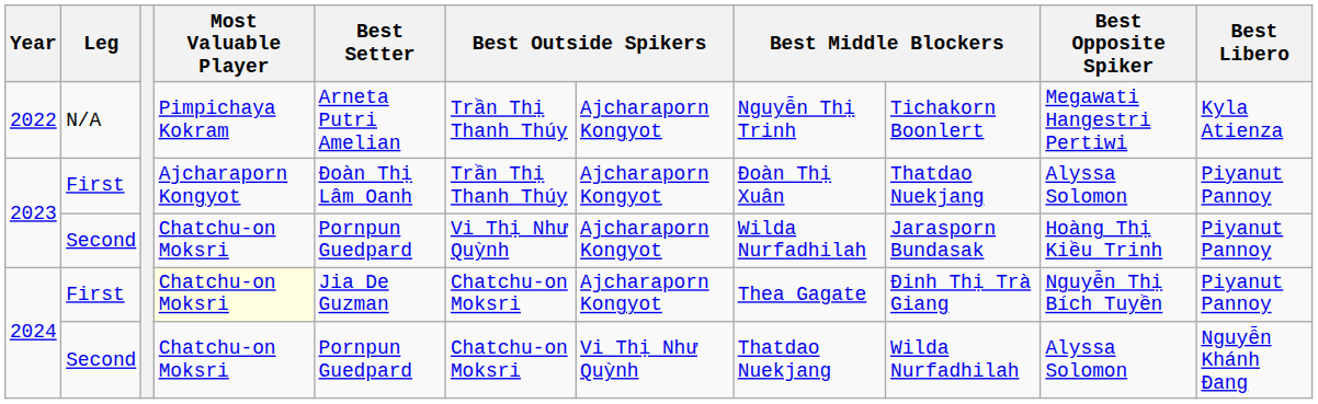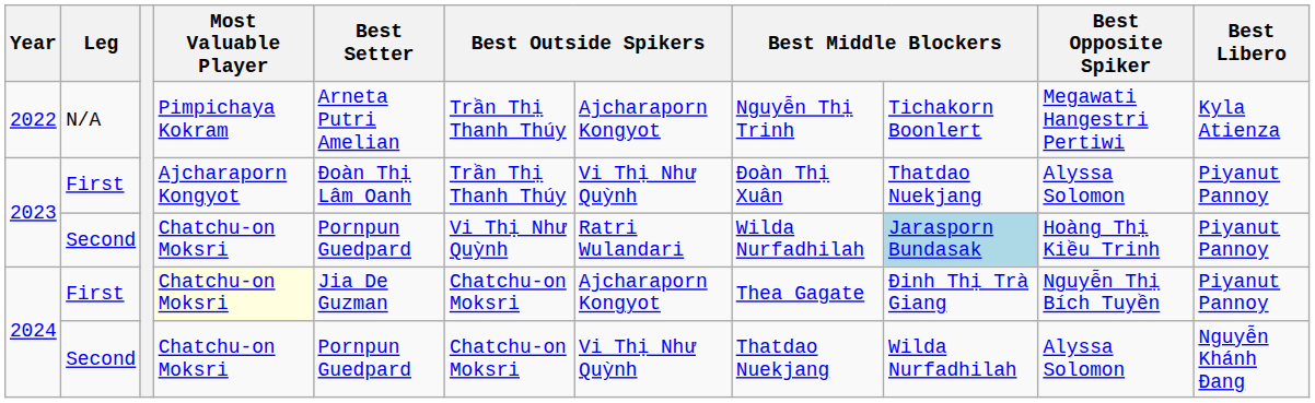 <table class="wikitable">
 <tr>
 <th>Year</th>
 <th>Leg</th>
 <th width=1% rowspan=6 bgcolor=#ffffff></th>
 <th>Most Valuable Player</th>
 <th>Best Setter</th>
 <th colspan=2>Best Outside Spikers</th>
 <th colspan=2>Best Middle Blockers</th>
 <th>Best Opposite Spiker</th>
 <th>Best Libero</th>
 </tr>
 <tr>
 <td align=center><a href='#'>2022</a></td>
 <td align=left> N/A</td>
 <td> <a href='#'>Pimpichaya Kokram</a></td>
 <td> <a href='#'>Arneta Putri Amelian</a></td>
 <td> <a href='#'>Trần Thị Thanh Thúy</a></td>
 <td> <a href='#'>Ajcharaporn Kongyot</a></td>
 <td> <a href='#'>Nguyễn Thị Trinh</a></td>
 <td> <a href='#'>Tichakorn Boonlert</a></td>
 <td> <a href='#'>Megawati Hangestri Pertiwi</a></td>
 <td> <a href='#'>Kyla Atienza</a></td>
 </tr>
 <tr>
 <td align=center rowspan=2><a href='#'>2023</a></td>
 <td align=left> <a href='#'>First</a></td>
 <td> <a href='#'>Ajcharaporn Kongyot</a></td>
 <td> <a href='#'>Đoàn Thị Lâm Oanh</a></td>
 <td> <a href='#'>Trần Thị Thanh Thúy</a></td>
-<td> <a href='#'>Ajcharaporn Kongyot</a></td>
+<td> <a href='#'>Vi Thị Như Quỳnh</a></td>
 <td> <a href='#'>Đoàn Thị Xuân</a></td>
 <td> <a href='#'>Thatdao Nuekjang</a></td>
 <td> <a href='#'>Alyssa Solomon</a></td>
 <td> <a href='#'>Piyanut Pannoy</a></td>
 </tr>
 <tr>
 <td align=left> <a href='#'>Second</a></td>
 <td> <a href='#'>Chatchu-on Moksri</a></td>
 <td> <a href='#'>Pornpun Guedpard</a></td>
 <td> <a href='#'>Vi Thị Như Quỳnh</a></td>
-<td> <a href='#'>Ajcharaporn Kongyot</a></td>
+<td> <a href='#'>Ratri Wulandari</a></td>
 <td> <a href='#'>Wilda Nurfadhilah</a></td>
-<td> <a href='#'>Jarasporn Bundasak</a></td>
+<td style="background: lightblue;"> <a href='#'>Jarasporn Bundasak</a></td>
 <td> <a href='#'>Hoàng Thị Kiều Trinh</a></td>
 <td> <a href='#'>Piyanut Pannoy</a></td>
 </tr>
 <tr>
 <td align=center rowspan=2><a href='#'>2024</a></td>
 <td align=left> <a href='#'>First</a></td>
 <td style="background: lightyellow;"> <a href='#'>Chatchu-on Moksri</a></td>
 <td> <a href='#'>Jia De Guzman</a></td>
 <td> <a href='#'>Chatchu-on Moksri</a></td>
 <td> <a href='#'>Ajcharaporn Kongyot</a></td>
 <td> <a href='#'>Thea Gagate</a></td>
 <td> <a href='#'>Đinh Thị Trà Giang</a></td>
 <td> <a href='#'>Nguyễn Thị Bích Tuyền</a></td>
 <td> <a href='#'>Piyanut Pannoy</a></td>
 </tr>
 <tr>
 <td align=left> <a href='#'>Second</a></td>
 <td> <a href='#'>Chatchu-on Moksri</a></td>
 <td> <a href='#'>Pornpun Guedpard</a></td>
 <td> <a href='#'>Chatchu-on Moksri</a></td>
 <td> <a href='#'>Vi Thị Như Quỳnh</a></td>
 <td> <a href='#'>Thatdao Nuekjang</a></td>
 <td> <a href='#'>Wilda Nurfadhilah</a></td>
 <td> <a href='#'>Alyssa Solomon</a></td>
 <td> <a href='#'>Nguyễn Khánh Đang</a></td>
 </tr>
 </table>
